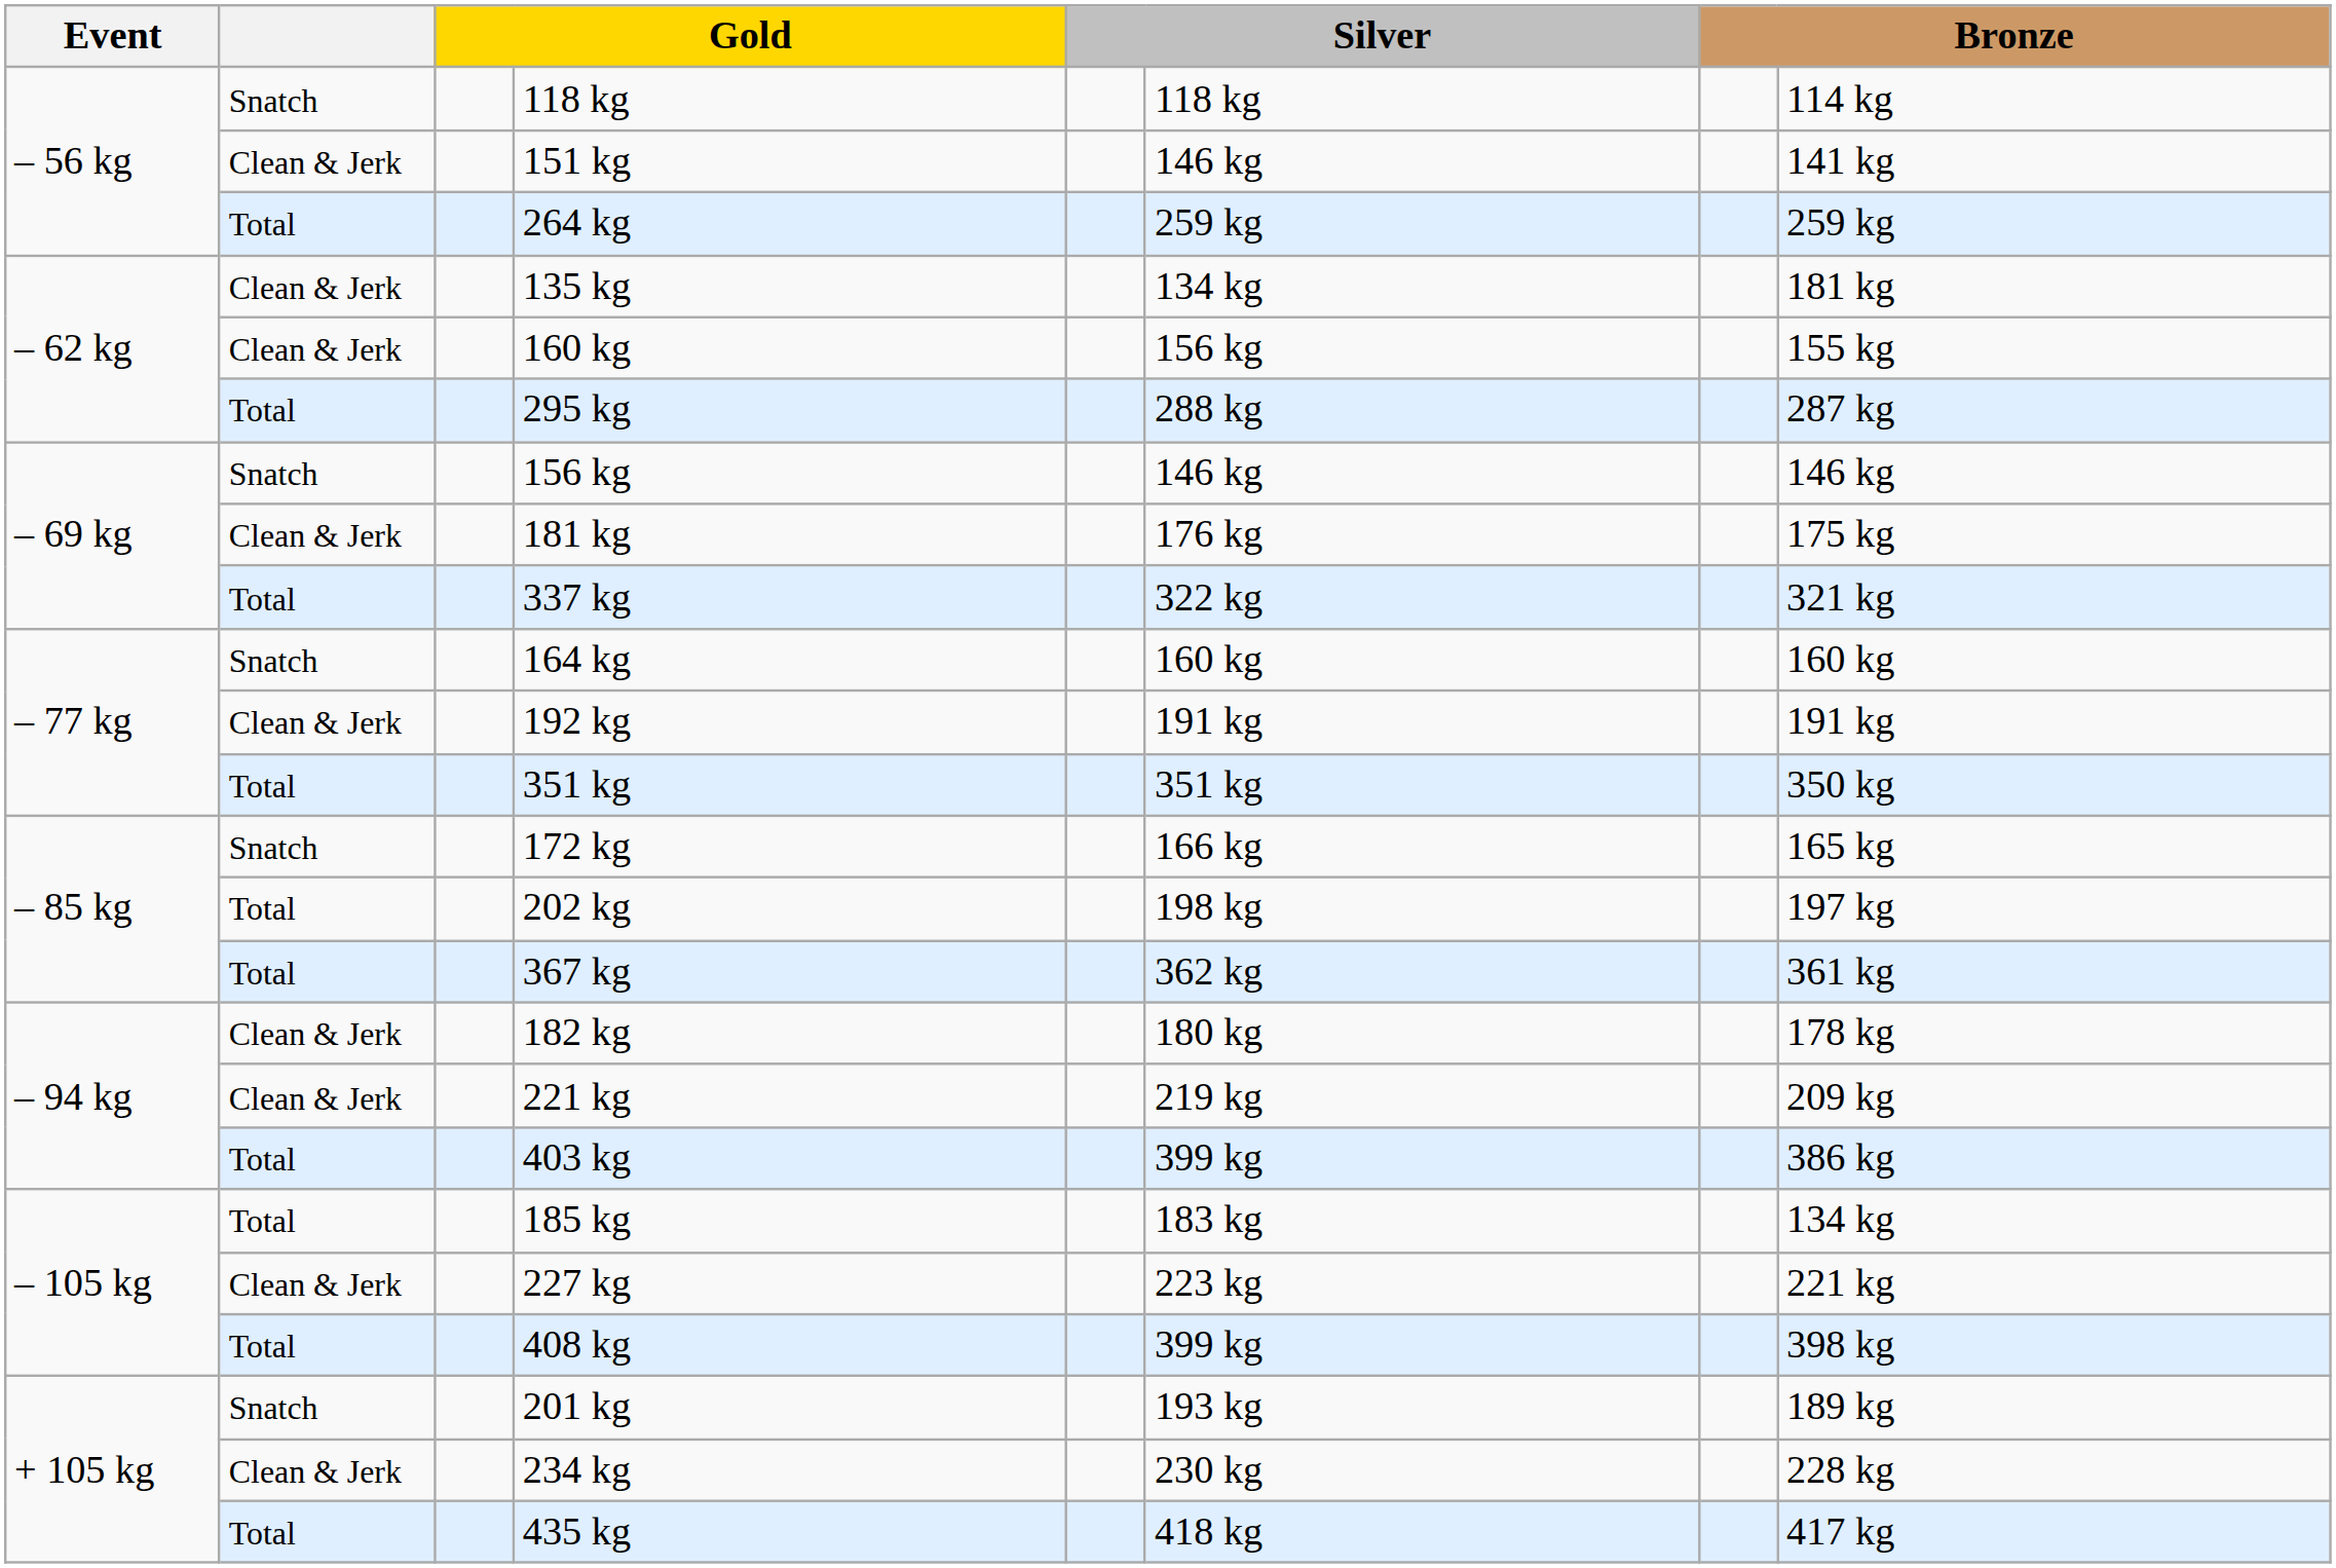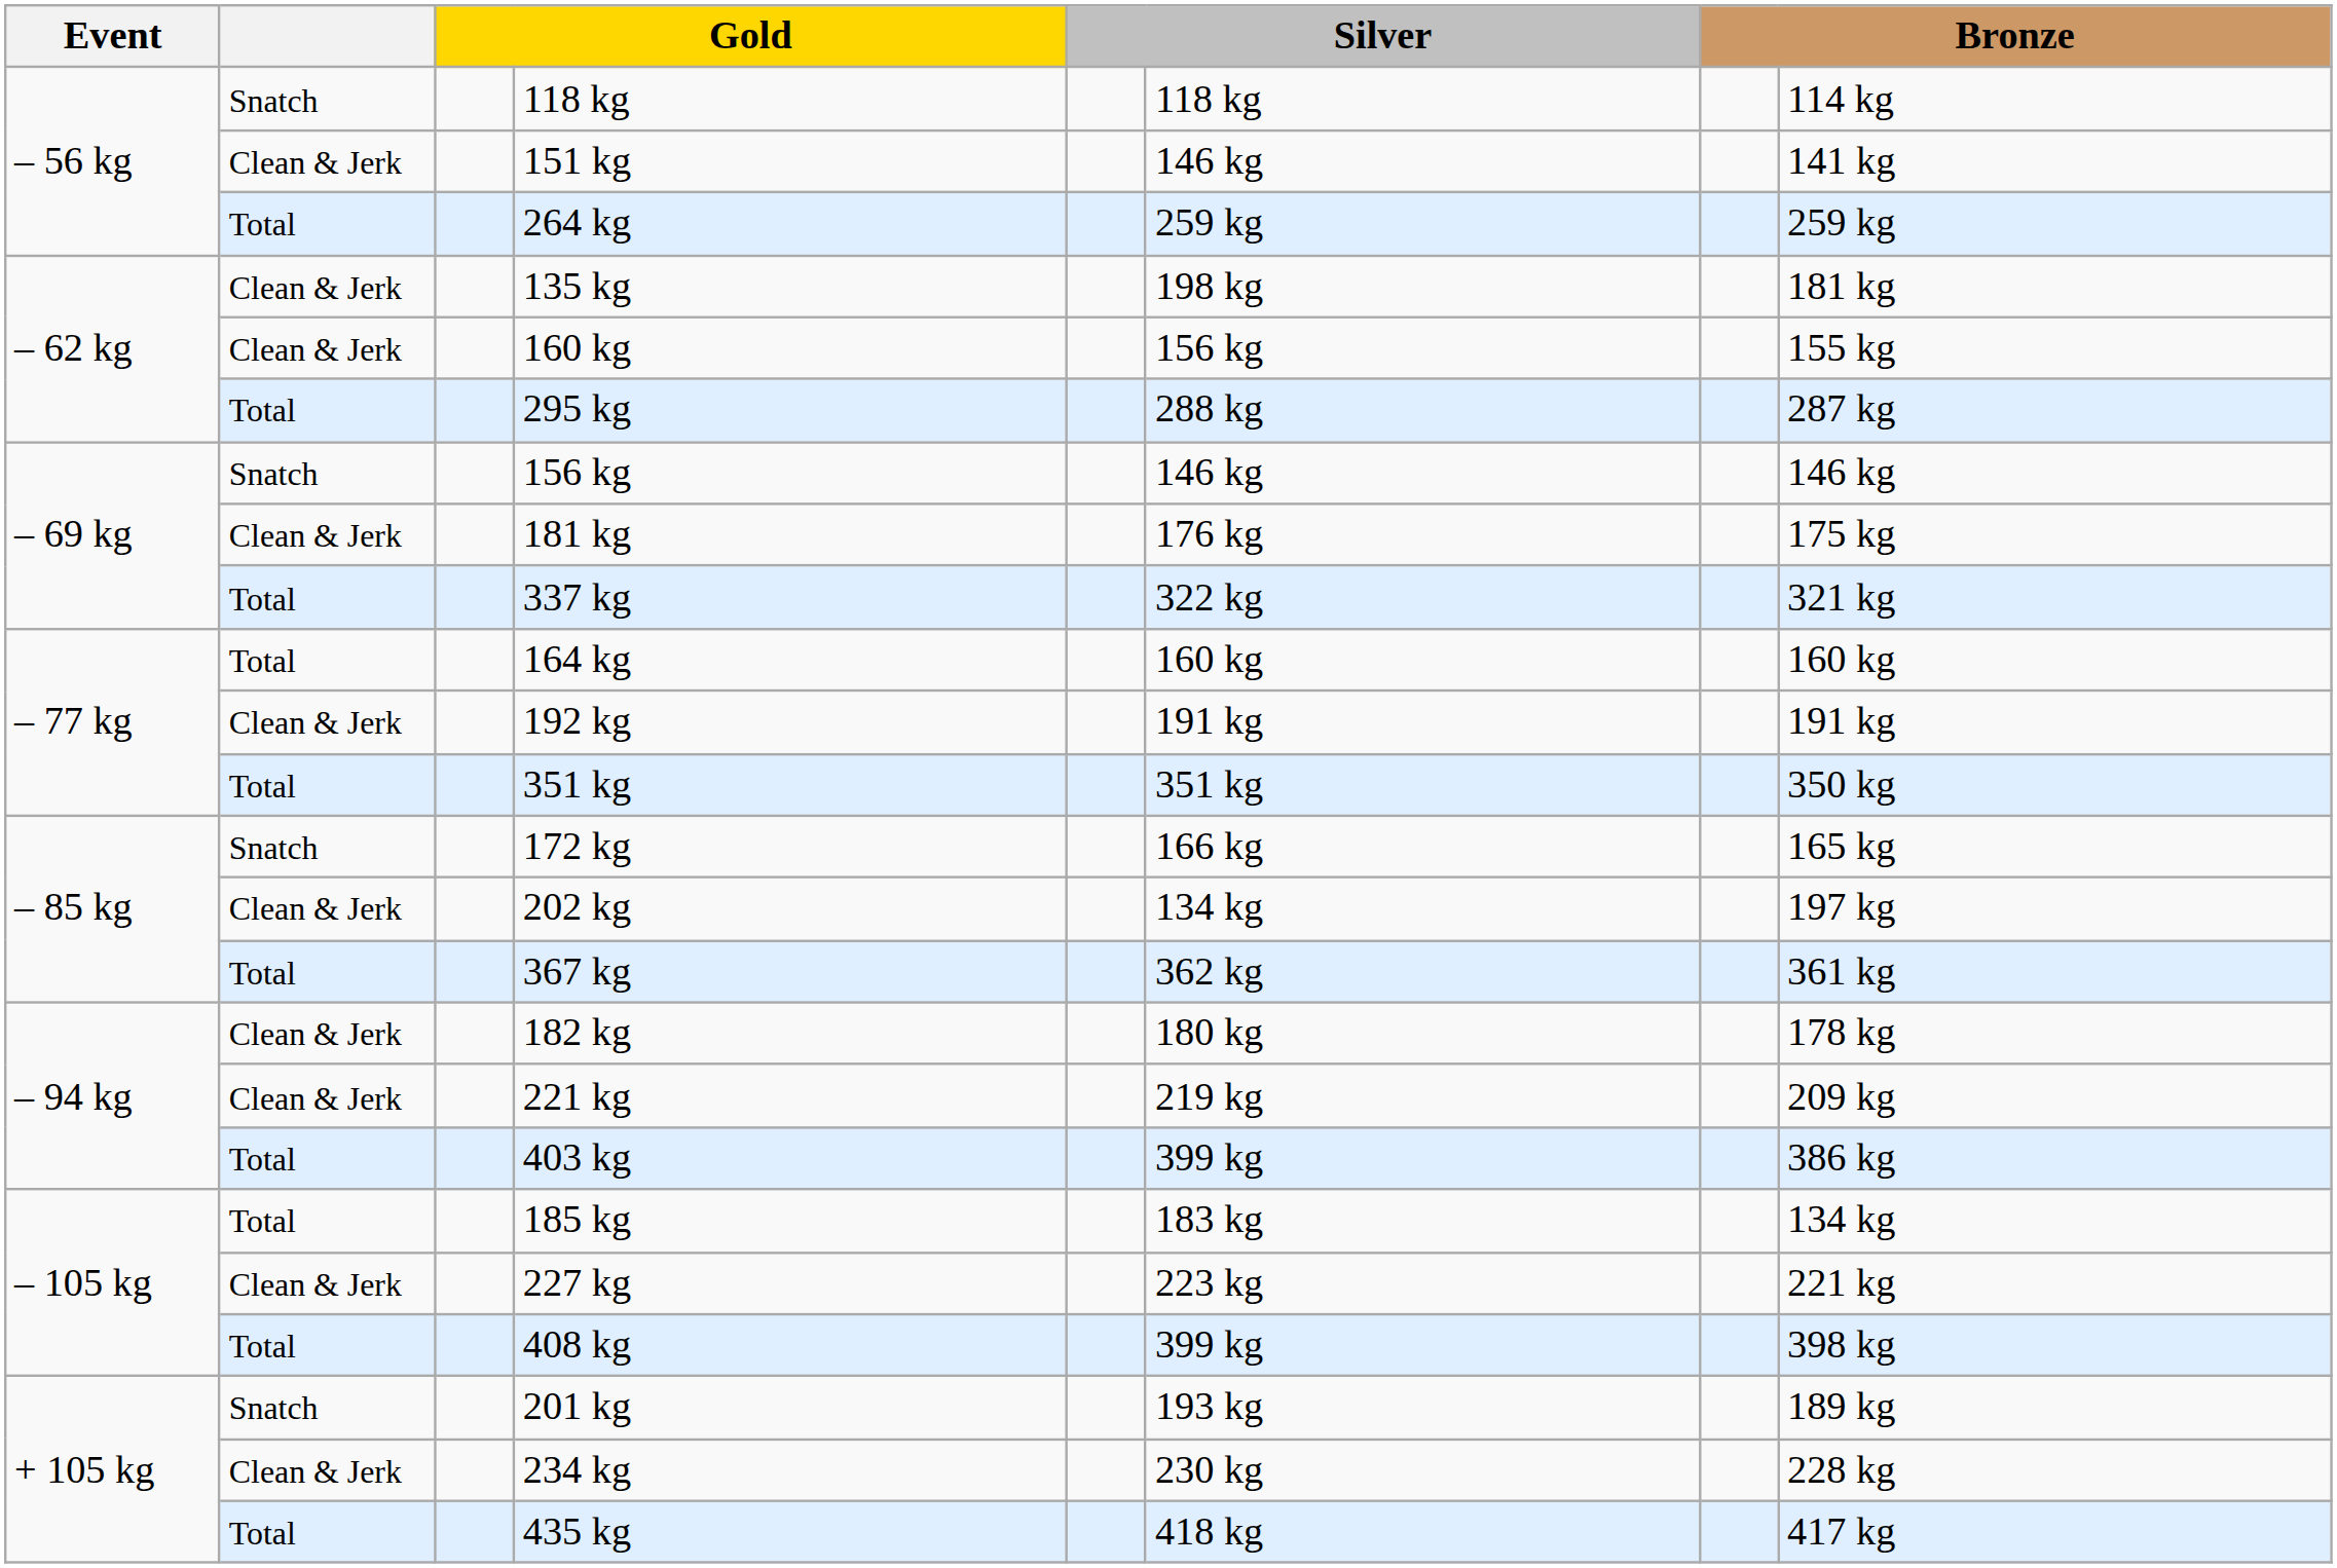 <table class="wikitable">
 <tr>
 <th width=80>Event</th>
 <th width=80></th>
 <td bgcolor=gold align="center" colspan=2 width=250><strong>Gold</strong></td>
 <td bgcolor=silver align="center" colspan=2 width=250><strong>Silver</strong></td>
 <td bgcolor=#cc9966 colspan=2 align="center" width=250><strong>Bronze</strong></td>
 </tr>
 <tr>
 <td rowspan=3>– 56 kg</td>
 <td><small>Snatch</small></td>
 <td></td>
 <td>118 kg</td>
 <td></td>
 <td>118 kg</td>
 <td></td>
 <td>114 kg</td>
 </tr>
 <tr>
 <td><small>Clean & Jerk</small></td>
 <td></td>
 <td>151 kg</td>
 <td></td>
 <td>146 kg</td>
 <td></td>
 <td>141 kg</td>
 </tr>
 <tr bgcolor=#dfefff>
 <td><small>Total</small></td>
 <td></td>
 <td>264 kg</td>
 <td></td>
 <td>259 kg</td>
 <td></td>
 <td>259 kg</td>
 </tr>
 <tr>
 <td rowspan=3>– 62 kg</td>
 <td><small>Clean & Jerk</small></td>
 <td></td>
 <td>135 kg</td>
 <td></td>
-<td>134 kg</td>
+<td>198 kg</td>
 <td></td>
 <td>181 kg</td>
 </tr>
 <tr>
 <td><small>Clean & Jerk</small></td>
 <td></td>
 <td>160 kg</td>
 <td></td>
 <td>156 kg</td>
 <td></td>
 <td>155 kg</td>
 </tr>
 <tr bgcolor=#dfefff>
 <td><small>Total</small></td>
 <td></td>
 <td>295 kg</td>
 <td></td>
 <td>288 kg</td>
 <td></td>
 <td>287 kg</td>
 </tr>
 <tr>
 <td rowspan=3>– 69 kg</td>
 <td><small>Snatch</small></td>
 <td></td>
 <td>156 kg</td>
 <td></td>
 <td>146 kg</td>
 <td></td>
 <td>146 kg</td>
 </tr>
 <tr>
 <td><small>Clean & Jerk</small></td>
 <td></td>
 <td>181 kg</td>
 <td></td>
 <td>176 kg</td>
 <td></td>
 <td>175 kg</td>
 </tr>
 <tr bgcolor=#dfefff>
 <td><small>Total</small></td>
 <td></td>
 <td>337 kg</td>
 <td></td>
 <td>322 kg</td>
 <td></td>
 <td>321 kg</td>
 </tr>
 <tr>
 <td rowspan=3>– 77 kg</td>
-<td><small>Snatch</small></td>
+<td><small>Total</small></td>
 <td></td>
 <td>164 kg</td>
 <td></td>
 <td>160 kg</td>
 <td></td>
 <td>160 kg</td>
 </tr>
 <tr>
 <td><small>Clean & Jerk</small></td>
 <td></td>
 <td>192 kg</td>
 <td></td>
 <td>191 kg</td>
 <td></td>
 <td>191 kg</td>
 </tr>
 <tr bgcolor=#dfefff>
 <td><small>Total</small></td>
 <td></td>
 <td>351 kg</td>
 <td></td>
 <td>351 kg</td>
 <td></td>
 <td>350 kg</td>
 </tr>
 <tr>
 <td rowspan=3>– 85 kg</td>
 <td><small>Snatch</small></td>
 <td></td>
 <td>172 kg</td>
 <td></td>
 <td>166 kg</td>
 <td></td>
 <td>165 kg</td>
 </tr>
 <tr>
-<td><small>Total</small></td>
+<td><small>Clean & Jerk</small></td>
 <td></td>
 <td>202 kg</td>
 <td></td>
-<td>198 kg</td>
+<td>134 kg</td>
 <td></td>
 <td>197 kg</td>
 </tr>
 <tr bgcolor=#dfefff>
 <td><small>Total</small></td>
 <td></td>
 <td>367 kg</td>
 <td></td>
 <td>362 kg</td>
 <td></td>
 <td>361 kg</td>
 </tr>
 <tr>
 <td rowspan=3>– 94 kg</td>
 <td><small>Clean & Jerk</small></td>
 <td></td>
 <td>182 kg</td>
 <td></td>
 <td>180 kg</td>
 <td></td>
 <td>178 kg</td>
 </tr>
 <tr>
 <td><small>Clean & Jerk</small></td>
 <td></td>
 <td>221 kg</td>
 <td></td>
 <td>219 kg</td>
 <td></td>
 <td>209 kg</td>
 </tr>
 <tr bgcolor=#dfefff>
 <td><small>Total</small></td>
 <td></td>
 <td>403 kg</td>
 <td></td>
 <td>399 kg</td>
 <td></td>
 <td>386 kg</td>
 </tr>
 <tr>
 <td rowspan=3>– 105 kg</td>
 <td><small>Total</small></td>
 <td></td>
 <td>185 kg</td>
 <td></td>
 <td>183 kg</td>
 <td></td>
 <td>134 kg</td>
 </tr>
 <tr>
 <td><small>Clean & Jerk</small></td>
 <td></td>
 <td>227 kg</td>
 <td></td>
 <td>223 kg</td>
 <td></td>
 <td>221 kg</td>
 </tr>
 <tr bgcolor=#dfefff>
 <td><small>Total</small></td>
 <td></td>
 <td>408 kg</td>
 <td></td>
 <td>399 kg</td>
 <td></td>
 <td>398 kg</td>
 </tr>
 <tr>
 <td rowspan=3>+ 105 kg</td>
 <td><small>Snatch</small></td>
 <td></td>
 <td>201 kg</td>
 <td></td>
 <td>193 kg</td>
 <td></td>
 <td>189 kg</td>
 </tr>
 <tr>
 <td><small>Clean & Jerk</small></td>
 <td></td>
 <td>234 kg</td>
 <td></td>
 <td>230 kg</td>
 <td></td>
 <td>228 kg</td>
 </tr>
 <tr bgcolor=#dfefff>
 <td><small>Total</small></td>
 <td></td>
 <td>435 kg</td>
 <td></td>
 <td>418 kg</td>
 <td></td>
 <td>417 kg</td>
 </tr>
 </table>
